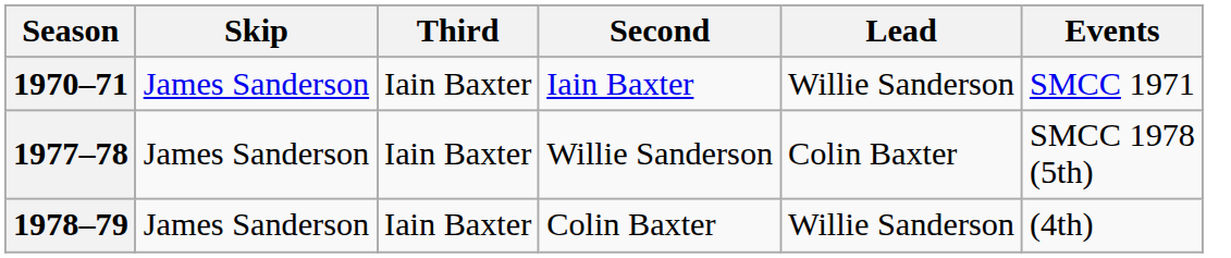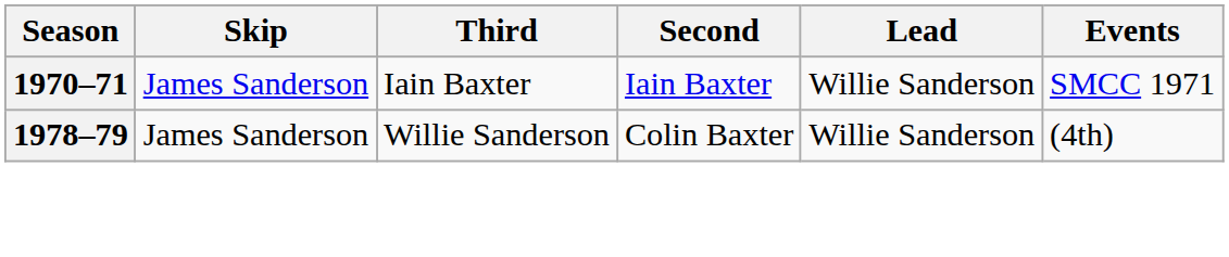 <table class="wikitable">
 <tr>
 <th scope="col">Season</th>
 <th scope="col">Skip</th>
 <th scope="col">Third</th>
 <th scope="col">Second</th>
 <th scope="col">Lead</th>
 <th scope="col">Events</th>
 </tr>
 <tr>
 <th scope="row">1970–71</th>
 <td><a href='#'>James Sanderson</a></td>
 <td>Iain Baxter</td>
 <td><a href='#'>Iain Baxter</a></td>
 <td>Willie Sanderson</td>
 <td><a href='#'>SMCC</a> 1971 <br> </td>
 </tr>
 <tr>
-<th scope="row">1977–78</th>
-<td>James Sanderson</td>
-<td>Iain Baxter</td>
-<td>Willie Sanderson</td>
-<td>Colin Baxter</td>
-<td>SMCC 1978 <br> (5th)</td>
-</tr>
-<tr>
 <th scope="row">1978–79</th>
 <td>James Sanderson</td>
-<td>Iain Baxter</td>
+<td>Willie Sanderson</td>
 <td>Colin Baxter</td>
 <td>Willie Sanderson</td>
 <td> (4th)</td>
 </tr>
 </table>
